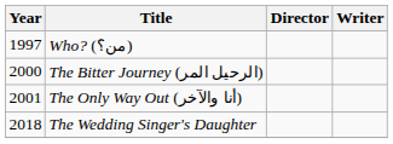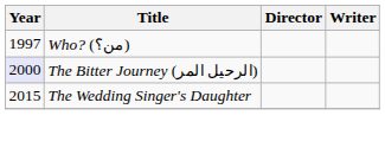 <table class="wikitable">
 <tr>
 <th>Year</th>
 <th>Title</th>
 <th>Director</th>
 <th>Writer</th>
 </tr>
 <tr>
 <td>1997</td>
 <td><em>Who?</em> (من؟)</td>
 <td></td>
 <td></td>
 </tr>
 <tr>
-<td>2000</td>
+<td style="background: lavender;">2000</td>
 <td><em>The Bitter Journey</em> (الرحيل المر)</td>
 <td></td>
 <td></td>
 </tr>
 <tr>
-<td>2001</td>
-<td><em>The Only Way Out</em> (أنا والآخر)</td>
-<td></td>
-<td></td>
-</tr>
-<tr>
-<td>2018</td>
+<td>2015</td>
 <td><em>The Wedding Singer's Daughter</em></td>
 <td></td>
 <td></td>
 </tr>
 <tr>
 </tr>
 </table>
